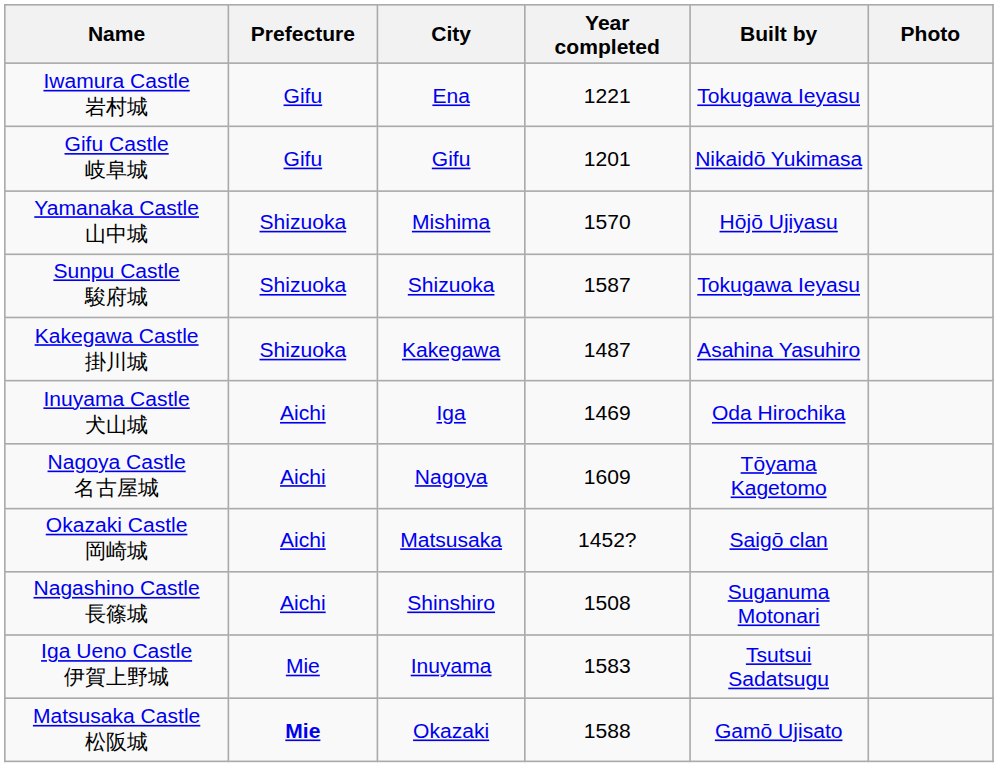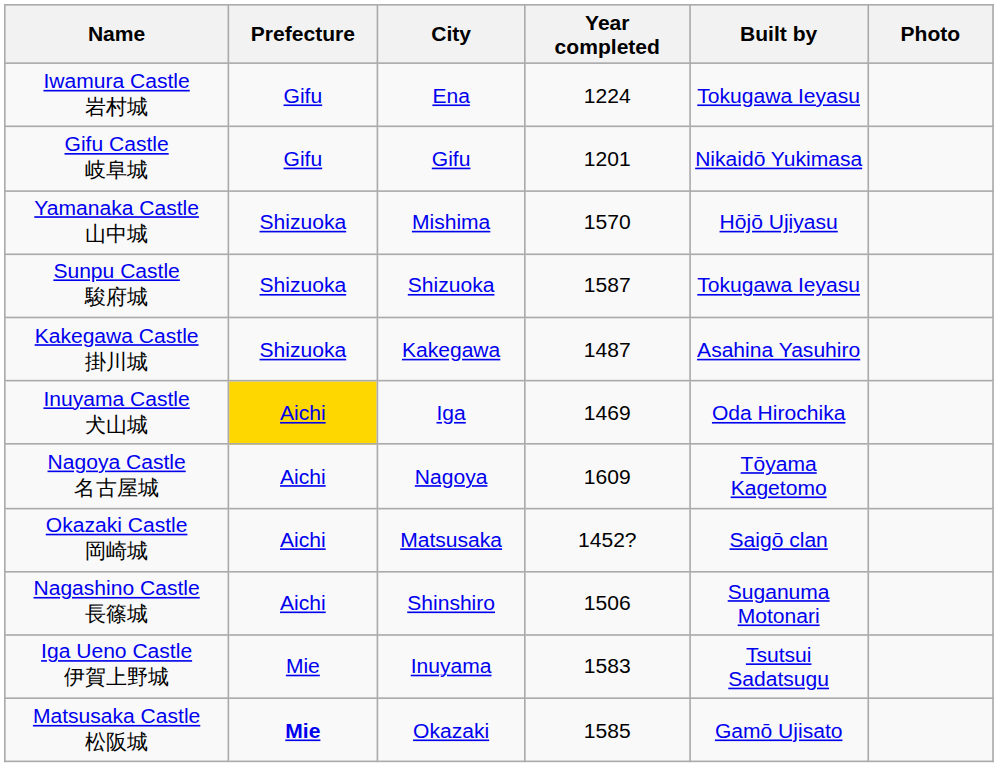 <table class="wikitable" style="text-align:center; font-size:small;">
 <tr>
 <th style="width: 210px;">Name</th>
 <th style="width: 110px;">Prefecture</th>
 <th style="width: 110px;">City</th>
 <th style="width: 130px;">Year completed</th>
 <th style="width: 150px;">Built by</th>
 <th style="width: 110px;">Photo</th>
 </tr>
 <tr>
 <td><a href='#'>Iwamura Castle</a><br>岩村城</td>
 <td><a href='#'>Gifu</a></td>
 <td><a href='#'>Ena</a></td>
-<td>1221</td>
+<td>1224</td>
 <td><a href='#'>Tokugawa Ieyasu</a></td>
 <td></td>
 </tr>
 <tr>
 <td><a href='#'>Gifu Castle</a><br>岐阜城</td>
 <td><a href='#'>Gifu</a></td>
 <td><a href='#'>Gifu</a></td>
 <td>1201</td>
 <td><a href='#'>Nikaidō Yukimasa</a></td>
 <td></td>
 </tr>
 <tr>
 <td><a href='#'>Yamanaka Castle</a><br>山中城</td>
 <td><a href='#'>Shizuoka</a></td>
 <td><a href='#'>Mishima</a></td>
 <td>1570</td>
 <td><a href='#'>Hōjō Ujiyasu</a></td>
 <td></td>
 </tr>
 <tr>
 <td><a href='#'>Sunpu Castle</a><br>駿府城</td>
 <td><a href='#'>Shizuoka</a></td>
 <td><a href='#'>Shizuoka</a></td>
 <td>1587</td>
 <td><a href='#'>Tokugawa Ieyasu</a></td>
 <td></td>
 </tr>
 <tr>
 <td><a href='#'>Kakegawa Castle</a><br>掛川城</td>
 <td><a href='#'>Shizuoka</a></td>
 <td><a href='#'>Kakegawa</a></td>
 <td>1487</td>
 <td><a href='#'>Asahina Yasuhiro</a></td>
 <td></td>
 </tr>
 <tr>
 <td><a href='#'>Inuyama Castle</a><br>犬山城</td>
-<td><a href='#'>Aichi</a></td>
+<td style="background: gold;"><a href='#'>Aichi</a></td>
 <td><a href='#'>Iga</a></td>
 <td>1469</td>
 <td><a href='#'>Oda Hirochika</a></td>
 <td></td>
 </tr>
 <tr>
 <td><a href='#'>Nagoya Castle</a><br>名古屋城</td>
 <td><a href='#'>Aichi</a></td>
 <td><a href='#'>Nagoya</a></td>
 <td>1609</td>
 <td><a href='#'>Tōyama Kagetomo</a></td>
 <td></td>
 </tr>
 <tr>
 <td><a href='#'>Okazaki Castle</a><br>岡崎城</td>
 <td><a href='#'>Aichi</a></td>
 <td><a href='#'>Matsusaka</a></td>
 <td>1452?</td>
 <td><a href='#'>Saigō clan</a></td>
 <td></td>
 </tr>
 <tr>
 <td><a href='#'>Nagashino Castle</a><br>長篠城</td>
 <td><a href='#'>Aichi</a></td>
 <td><a href='#'>Shinshiro</a></td>
-<td>1508</td>
+<td>1506</td>
 <td><a href='#'>Suganuma Motonari</a></td>
 <td></td>
 </tr>
 <tr>
 <td><a href='#'>Iga Ueno Castle</a><br>伊賀上野城</td>
 <td><a href='#'>Mie</a></td>
 <td><a href='#'>Inuyama</a></td>
 <td>1583</td>
 <td><a href='#'>Tsutsui Sadatsugu</a></td>
 <td></td>
 </tr>
 <tr>
 <td><a href='#'>Matsusaka Castle</a><br>松阪城</td>
 <td><strong><a href='#'>Mie</a></strong></td>
 <td><a href='#'>Okazaki</a></td>
-<td>1588</td>
+<td>1585</td>
 <td><a href='#'>Gamō Ujisato</a></td>
 <td></td>
 </tr>
 </table>
